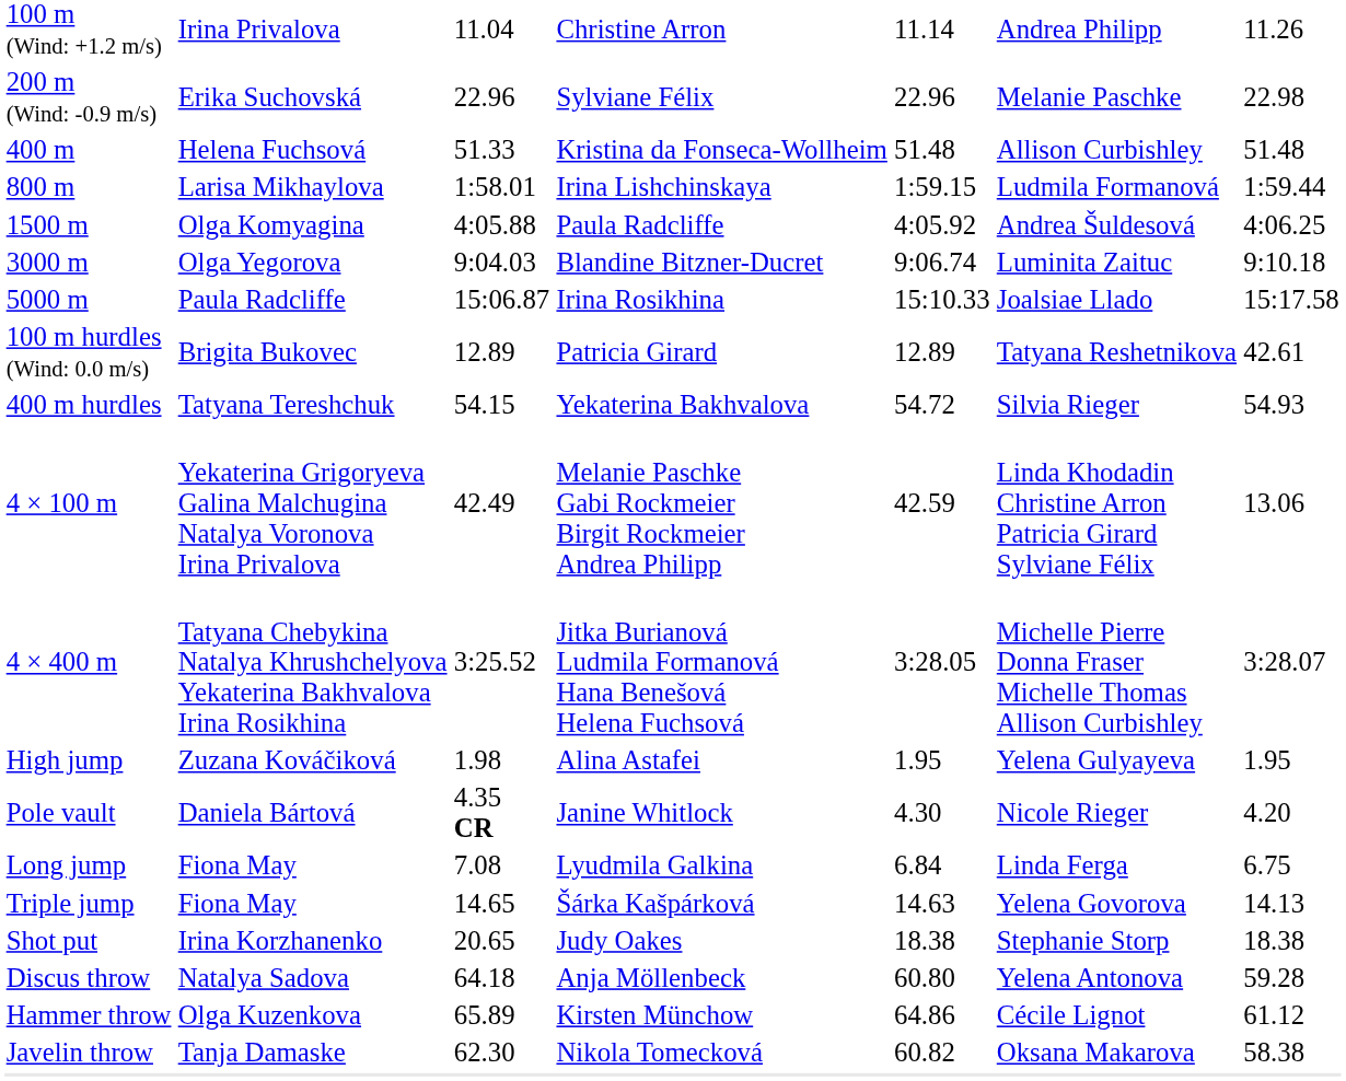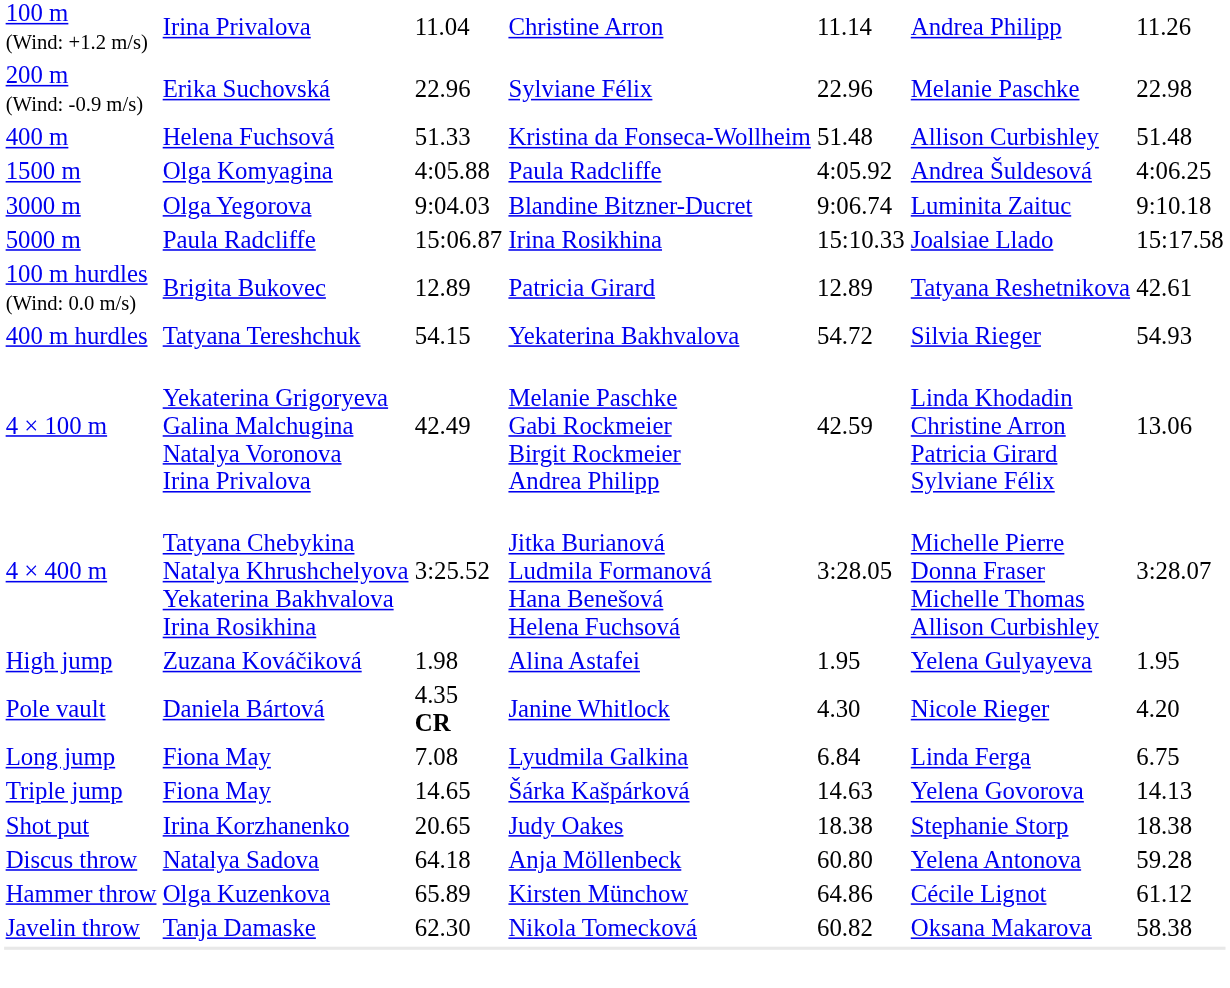 <table>
 <tr>
 <td><a href='#'>100 m</a><br><small>(Wind: +1.2 m/s)</small></td>
 <td><a href='#'>Irina Privalova</a><br></td>
 <td>11.04</td>
 <td><a href='#'>Christine Arron</a><br></td>
 <td>11.14</td>
 <td><a href='#'>Andrea Philipp</a><br></td>
 <td>11.26</td>
 </tr>
 <tr>
 <td><a href='#'>200 m</a><br><small>(Wind: -0.9 m/s)</small></td>
 <td><a href='#'>Erika Suchovská</a><br></td>
 <td>22.96</td>
 <td><a href='#'>Sylviane Félix</a><br></td>
 <td>22.96</td>
 <td><a href='#'>Melanie Paschke</a><br></td>
 <td>22.98</td>
 </tr>
 <tr>
 <td><a href='#'>400 m</a></td>
 <td><a href='#'>Helena Fuchsová</a><br></td>
 <td>51.33</td>
 <td><a href='#'>Kristina da Fonseca-Wollheim</a><br></td>
 <td>51.48</td>
 <td><a href='#'>Allison Curbishley</a><br></td>
 <td>51.48</td>
-</tr>
-<tr>
-<td><a href='#'>800 m</a></td>
-<td><a href='#'>Larisa Mikhaylova</a><br></td>
-<td>1:58.01</td>
-<td><a href='#'>Irina Lishchinskaya</a><br></td>
-<td>1:59.15</td>
-<td><a href='#'>Ludmila Formanová</a><br></td>
-<td>1:59.44</td>
 </tr>
 <tr>
 <td><a href='#'>1500 m</a></td>
 <td><a href='#'>Olga Komyagina</a><br></td>
 <td>4:05.88</td>
 <td><a href='#'>Paula Radcliffe</a><br></td>
 <td>4:05.92</td>
 <td><a href='#'>Andrea Šuldesová</a><br></td>
 <td>4:06.25</td>
 </tr>
 <tr>
 <td><a href='#'>3000 m</a></td>
 <td><a href='#'>Olga Yegorova</a><br></td>
 <td>9:04.03</td>
 <td><a href='#'>Blandine Bitzner-Ducret</a><br></td>
 <td>9:06.74</td>
 <td><a href='#'>Luminita Zaituc</a><br></td>
 <td>9:10.18</td>
 </tr>
 <tr>
 <td><a href='#'>5000 m</a></td>
 <td><a href='#'>Paula Radcliffe</a><br></td>
 <td>15:06.87</td>
 <td><a href='#'>Irina Rosikhina</a><br></td>
 <td>15:10.33</td>
 <td><a href='#'>Joalsiae Llado</a><br></td>
 <td>15:17.58</td>
 </tr>
 <tr>
 <td><a href='#'>100 m hurdles</a><br><small>(Wind: 0.0 m/s)</small></td>
 <td><a href='#'>Brigita Bukovec</a><br></td>
 <td>12.89</td>
 <td><a href='#'>Patricia Girard</a><br></td>
 <td>12.89</td>
 <td><a href='#'>Tatyana Reshetnikova</a><br></td>
 <td>42.61</td>
 </tr>
 <tr>
 <td><a href='#'>400 m hurdles</a></td>
 <td><a href='#'>Tatyana Tereshchuk</a><br></td>
 <td>54.15</td>
 <td><a href='#'>Yekaterina Bakhvalova</a><br></td>
 <td>54.72</td>
 <td><a href='#'>Silvia Rieger</a><br></td>
 <td>54.93</td>
 </tr>
 <tr>
 <td><a href='#'>4 × 100 m</a></td>
 <td><br><a href='#'>Yekaterina Grigoryeva</a><br><a href='#'>Galina Malchugina</a><br><a href='#'>Natalya Voronova</a><br><a href='#'>Irina Privalova</a></td>
 <td>42.49</td>
 <td><br><a href='#'>Melanie Paschke</a><br><a href='#'>Gabi Rockmeier</a><br><a href='#'>Birgit Rockmeier</a><br><a href='#'>Andrea Philipp</a></td>
 <td>42.59</td>
 <td><br><a href='#'>Linda Khodadin</a><br><a href='#'>Christine Arron</a><br><a href='#'>Patricia Girard</a><br><a href='#'>Sylviane Félix</a></td>
 <td>13.06</td>
 </tr>
 <tr>
 <td><a href='#'>4 × 400 m</a></td>
 <td><br><a href='#'>Tatyana Chebykina</a><br><a href='#'>Natalya Khrushchelyova</a><br><a href='#'>Yekaterina Bakhvalova</a><br><a href='#'>Irina Rosikhina</a></td>
 <td>3:25.52</td>
 <td><br><a href='#'>Jitka Burianová</a><br><a href='#'>Ludmila Formanová</a><br><a href='#'>Hana Benešová</a><br><a href='#'>Helena Fuchsová</a></td>
 <td>3:28.05</td>
 <td><br><a href='#'>Michelle Pierre</a><br><a href='#'>Donna Fraser</a><br><a href='#'>Michelle Thomas</a><br><a href='#'>Allison Curbishley</a></td>
 <td>3:28.07</td>
 </tr>
 <tr>
 <td><a href='#'>High jump</a></td>
 <td><a href='#'>Zuzana Kováčiková</a><br></td>
 <td>1.98</td>
 <td><a href='#'>Alina Astafei</a><br></td>
 <td>1.95</td>
 <td><a href='#'>Yelena Gulyayeva</a><br></td>
 <td>1.95</td>
 </tr>
 <tr>
 <td><a href='#'>Pole vault</a></td>
 <td><a href='#'>Daniela Bártová</a><br></td>
 <td>4.35<br><strong>CR</strong></td>
 <td><a href='#'>Janine Whitlock</a><br></td>
 <td>4.30</td>
 <td><a href='#'>Nicole Rieger</a><br></td>
 <td>4.20</td>
 </tr>
 <tr>
 <td><a href='#'>Long jump</a></td>
 <td><a href='#'>Fiona May</a><br></td>
 <td>7.08</td>
 <td><a href='#'>Lyudmila Galkina</a><br></td>
 <td>6.84</td>
 <td><a href='#'>Linda Ferga</a><br></td>
 <td>6.75</td>
 </tr>
 <tr>
 <td><a href='#'>Triple jump</a></td>
 <td><a href='#'>Fiona May</a><br></td>
 <td>14.65</td>
 <td><a href='#'>Šárka Kašpárková</a><br></td>
 <td>14.63</td>
 <td><a href='#'>Yelena Govorova</a><br></td>
 <td>14.13</td>
 </tr>
 <tr>
 <td><a href='#'>Shot put</a></td>
 <td><a href='#'>Irina Korzhanenko</a><br></td>
 <td>20.65</td>
 <td><a href='#'>Judy Oakes</a><br></td>
 <td>18.38</td>
 <td><a href='#'>Stephanie Storp</a><br></td>
 <td>18.38</td>
 </tr>
 <tr>
 <td><a href='#'>Discus throw</a></td>
 <td><a href='#'>Natalya Sadova</a><br></td>
 <td>64.18</td>
 <td><a href='#'>Anja Möllenbeck</a><br></td>
 <td>60.80</td>
 <td><a href='#'>Yelena Antonova</a><br></td>
 <td>59.28</td>
 </tr>
 <tr>
 <td><a href='#'>Hammer throw</a></td>
 <td><a href='#'>Olga Kuzenkova</a><br></td>
 <td>65.89</td>
 <td><a href='#'>Kirsten Münchow</a><br></td>
 <td>64.86</td>
 <td><a href='#'>Cécile Lignot</a><br></td>
 <td>61.12</td>
 </tr>
 <tr>
 <td><a href='#'>Javelin throw</a></td>
 <td><a href='#'>Tanja Damaske</a><br></td>
 <td>62.30</td>
 <td><a href='#'>Nikola Tomecková</a><br></td>
 <td>60.82</td>
 <td><a href='#'>Oksana Makarova</a><br></td>
 <td>58.38</td>
 </tr>
 <tr style="background:#e8e8e8;">
 <td colspan=7></td>
 </tr>
 </table>
